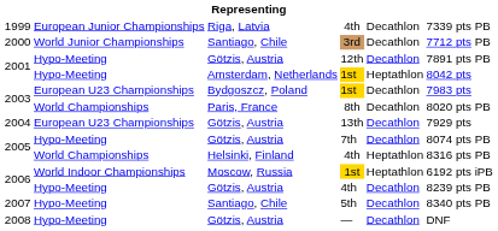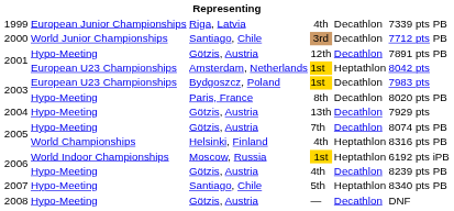 <table>
 <tr>
 <th colspan="6">Representing </th>
 </tr>
 <tr>
 <td>1999</td>
 <td><a href='#'>European Junior Championships</a></td>
 <td><a href='#'>Riga</a>, <a href='#'>Latvia</a></td>
 <td align="center">4th</td>
 <td>Decathlon</td>
 <td>7339 pts PB</td>
 </tr>
 <tr>
 <td>2000</td>
 <td><a href='#'>World Junior Championships</a></td>
 <td><a href='#'>Santiago</a>, <a href='#'>Chile</a></td>
 <td bgcolor="cc9966" align="center">3rd</td>
 <td>Decathlon</td>
 <td><a href='#'>7712 pts</a> PB</td>
 </tr>
 <tr>
 <td rowspan=2>2001</td>
 <td><a href='#'>Hypo-Meeting</a></td>
 <td><a href='#'>Götzis</a>, <a href='#'>Austria</a></td>
 <td>12th</td>
 <td><a href='#'>Decathlon</a></td>
 <td>7891 pts PB</td>
 </tr>
 <tr>
-<td><a href='#'>Hypo-Meeting</a></td>
+<td><a href='#'>European U23 Championships</a></td>
 <td><a href='#'>Amsterdam</a>, <a href='#'>Netherlands</a></td>
 <td bgcolor=gold>1st</td>
 <td>Heptathlon</td>
 <td><a href='#'>8042 pts</a></td>
 </tr>
 <tr>
 <td rowspan=2>2003</td>
 <td><a href='#'>European U23 Championships</a></td>
 <td><a href='#'>Bydgoszcz</a>, <a href='#'>Poland</a></td>
 <td bgcolor=gold>1st</td>
 <td>Decathlon</td>
 <td><a href='#'>7983 pts</a></td>
 </tr>
 <tr>
-<td><a href='#'>World Championships</a></td>
+<td><a href='#'>Hypo-Meeting</a></td>
 <td><a href='#'>Paris, France</a></td>
 <td align="center">8th</td>
 <td>Decathlon</td>
 <td>8020 pts PB</td>
 </tr>
 <tr>
 <td>2004</td>
-<td><a href='#'>European U23 Championships</a></td>
+<td><a href='#'>Hypo-Meeting</a></td>
 <td><a href='#'>Götzis</a>, <a href='#'>Austria</a></td>
 <td>13th</td>
 <td><a href='#'>Decathlon</a></td>
 <td>7929 pts</td>
 </tr>
 <tr>
 <td rowspan=2>2005</td>
 <td><a href='#'>Hypo-Meeting</a></td>
 <td><a href='#'>Götzis</a>, <a href='#'>Austria</a></td>
 <td>7th</td>
 <td><a href='#'>Decathlon</a></td>
 <td>8074 pts PB</td>
 </tr>
 <tr>
 <td><a href='#'>World Championships</a></td>
 <td><a href='#'>Helsinki</a>, <a href='#'>Finland</a></td>
 <td align="center">4th</td>
 <td>Heptathlon</td>
 <td>8316 pts PB</td>
 </tr>
 <tr>
 <td rowspan=2>2006</td>
 <td><a href='#'>World Indoor Championships</a></td>
 <td><a href='#'>Moscow</a>, <a href='#'>Russia</a></td>
 <td bgcolor="gold" align="center">1st</td>
 <td>Heptathlon</td>
 <td>6192 pts iPB</td>
 </tr>
 <tr>
 <td><a href='#'>Hypo-Meeting</a></td>
 <td><a href='#'>Götzis</a>, <a href='#'>Austria</a></td>
 <td>4th</td>
 <td><a href='#'>Decathlon</a></td>
 <td>8239 pts PB</td>
 </tr>
 <tr>
 <td>2007</td>
 <td><a href='#'>Hypo-Meeting</a></td>
 <td><a href='#'>Santiago</a>, <a href='#'>Chile</a></td>
 <td>5th</td>
-<td><a href='#'>Decathlon</a></td>
+<td>Heptathlon</td>
 <td>8340 pts PB</td>
 </tr>
 <tr>
 <td>2008</td>
 <td><a href='#'>Hypo-Meeting</a></td>
 <td><a href='#'>Götzis</a>, <a href='#'>Austria</a></td>
 <td>—</td>
 <td><a href='#'>Decathlon</a></td>
 <td>DNF</td>
 </tr>
 </table>
